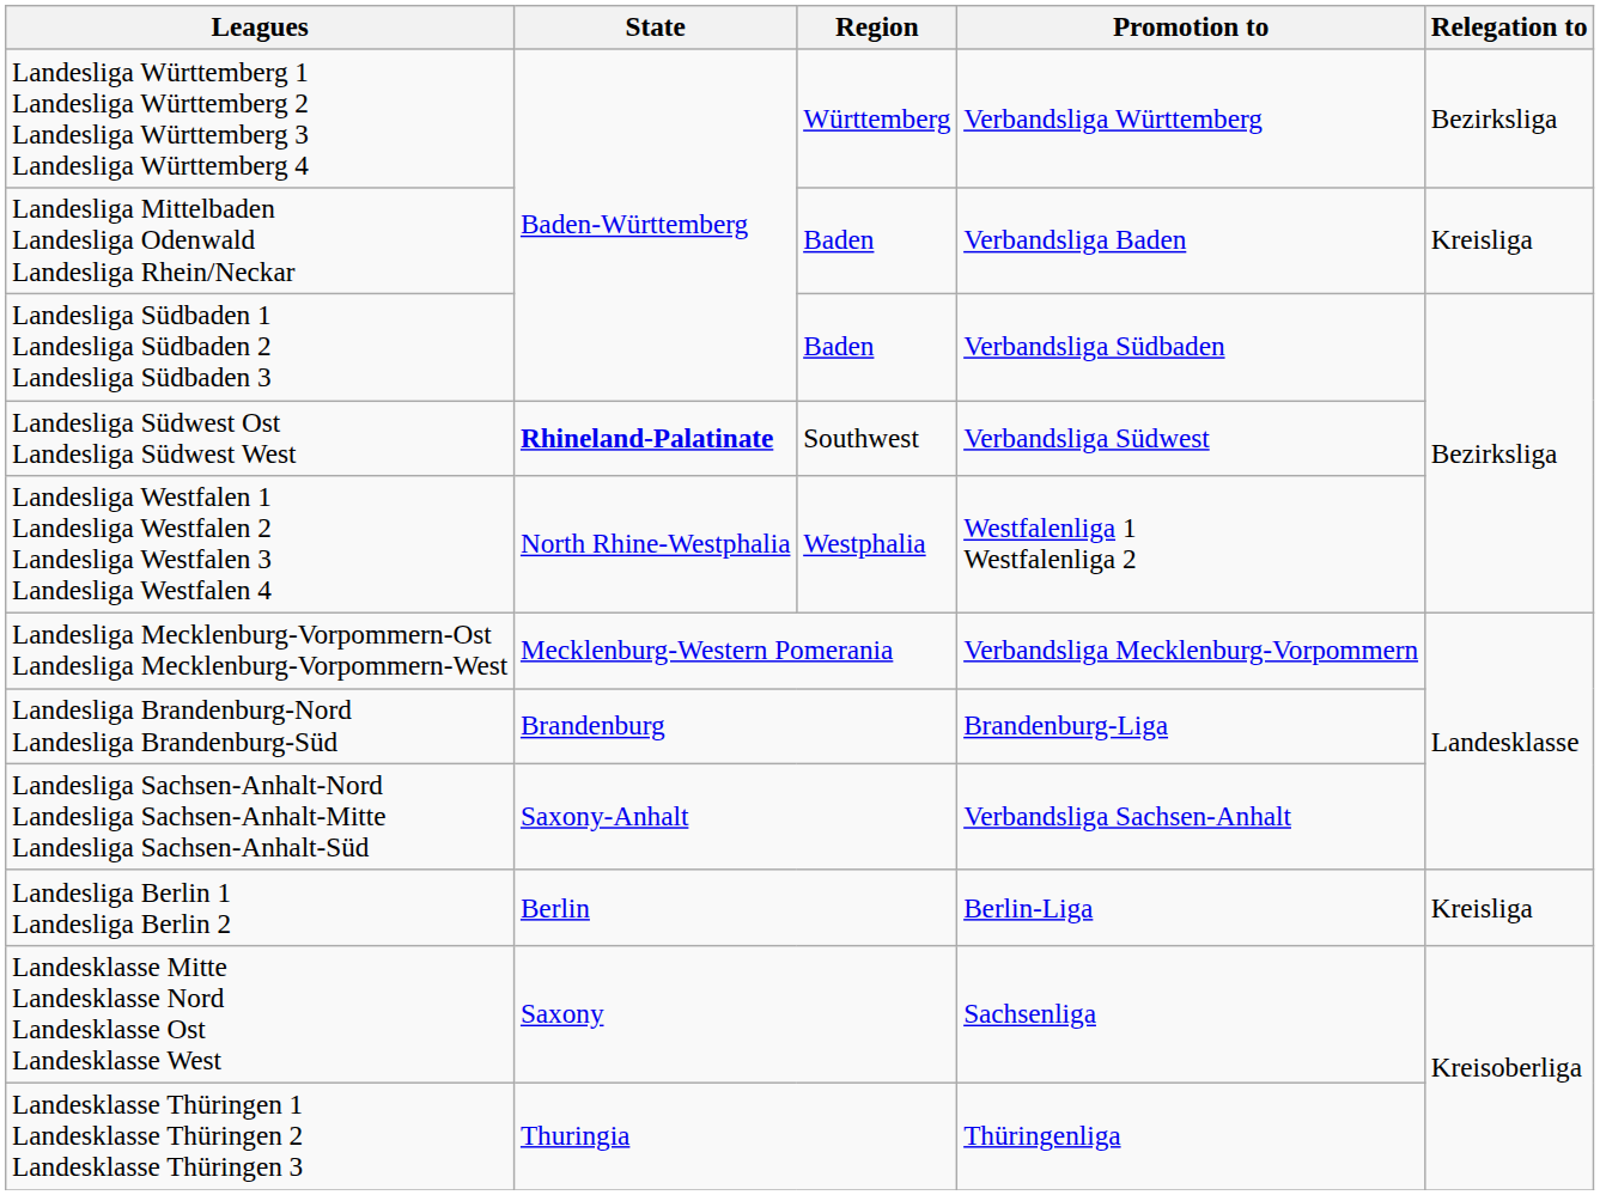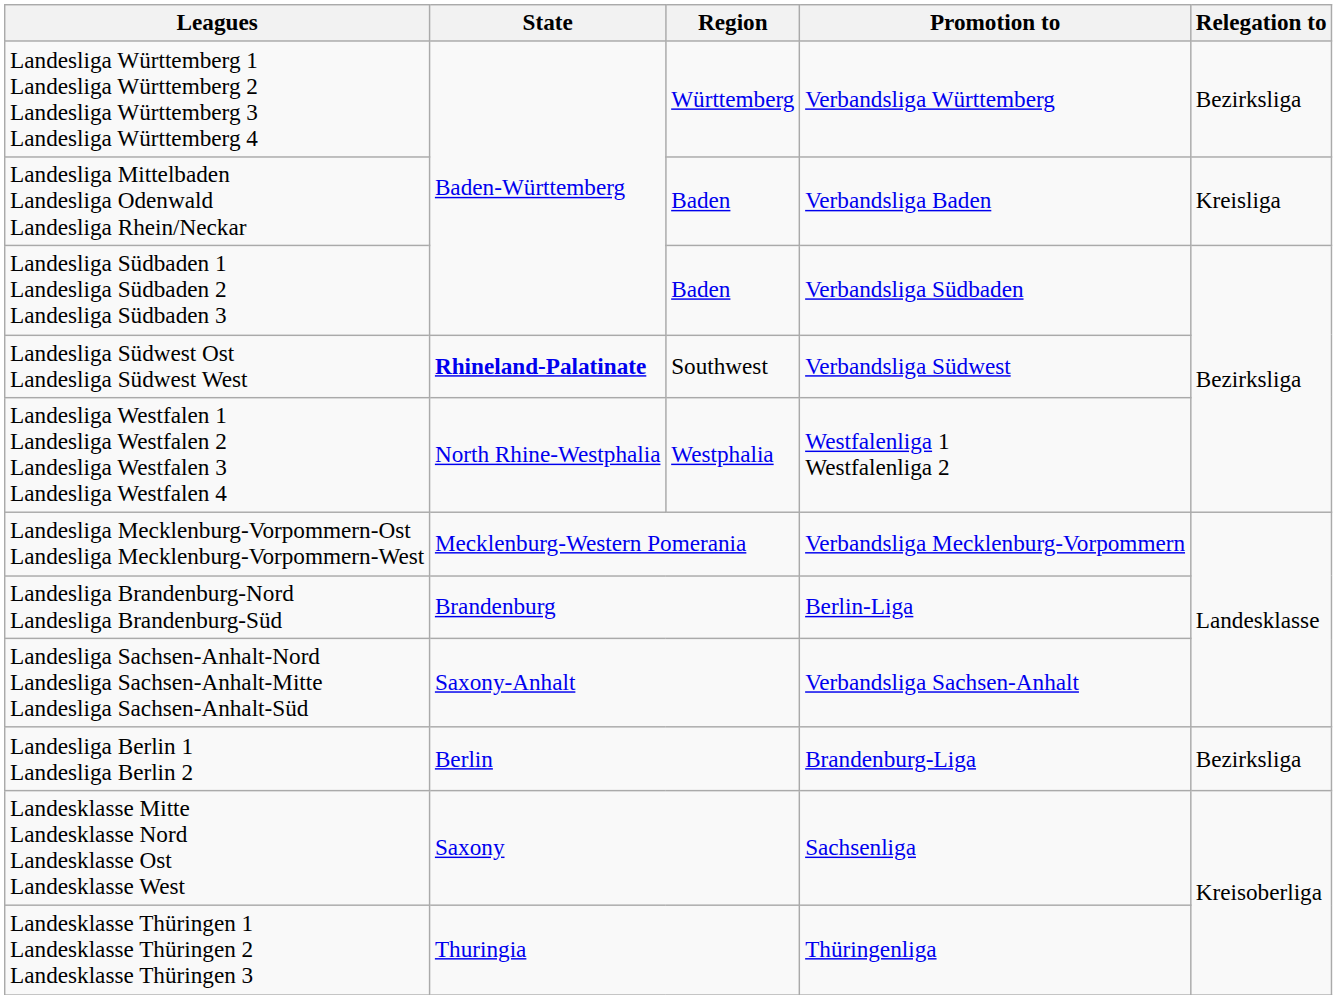 <table class="wikitable">
 <tr>
 <th>Leagues</th>
 <th>State</th>
 <th>Region</th>
 <th>Promotion to</th>
 <th>Relegation to</th>
 </tr>
 <tr>
 <td>Landesliga Württemberg 1<br>Landesliga Württemberg 2<br>Landesliga Württemberg 3<br>Landesliga Württemberg 4</td>
 <td rowspan=3><a href='#'>Baden-Württemberg</a></td>
 <td><a href='#'>Württemberg</a></td>
 <td><a href='#'>Verbandsliga Württemberg</a></td>
 <td>Bezirksliga</td>
 </tr>
 <tr>
 <td>Landesliga Mittelbaden<br>Landesliga Odenwald<br>Landesliga Rhein/Neckar</td>
 <td><a href='#'>Baden</a> </td>
 <td><a href='#'>Verbandsliga Baden</a></td>
 <td>Kreisliga</td>
 </tr>
 <tr>
 <td>Landesliga Südbaden 1<br>Landesliga Südbaden 2<br>Landesliga Südbaden 3</td>
 <td><a href='#'>Baden</a> </td>
 <td><a href='#'>Verbandsliga Südbaden</a></td>
 <td rowspan=3>Bezirksliga</td>
 </tr>
 <tr>
 <td>Landesliga Südwest Ost<br>Landesliga Südwest West</td>
 <td><strong><a href='#'>Rhineland-Palatinate</a></strong></td>
 <td>Southwest</td>
 <td><a href='#'>Verbandsliga Südwest</a></td>
 </tr>
 <tr>
 <td>Landesliga Westfalen 1<br>Landesliga Westfalen 2<br>Landesliga Westfalen 3<br>Landesliga Westfalen 4</td>
 <td><a href='#'>North Rhine-Westphalia</a></td>
 <td><a href='#'>Westphalia</a></td>
 <td><a href='#'>Westfalenliga</a> 1<br>Westfalenliga 2</td>
 </tr>
 <tr>
 <td>Landesliga Mecklenburg-Vorpommern-Ost<br>Landesliga Mecklenburg-Vorpommern-West</td>
 <td colspan=2><a href='#'>Mecklenburg-Western Pomerania</a></td>
 <td><a href='#'>Verbandsliga Mecklenburg-Vorpommern</a></td>
 <td rowspan=3>Landesklasse</td>
 </tr>
 <tr>
 <td>Landesliga Brandenburg-Nord<br>Landesliga Brandenburg-Süd</td>
 <td colspan=2><a href='#'>Brandenburg</a></td>
-<td><a href='#'>Brandenburg-Liga</a></td>
+<td><a href='#'>Berlin-Liga</a></td>
 </tr>
 <tr>
 <td>Landesliga Sachsen-Anhalt-Nord<br>Landesliga Sachsen-Anhalt-Mitte<br>Landesliga Sachsen-Anhalt-Süd</td>
 <td colspan=2><a href='#'>Saxony-Anhalt</a></td>
 <td><a href='#'>Verbandsliga Sachsen-Anhalt</a></td>
 </tr>
 <tr>
 <td>Landesliga Berlin 1<br>Landesliga Berlin 2</td>
 <td colspan=2><a href='#'>Berlin</a></td>
-<td><a href='#'>Berlin-Liga</a></td>
-<td>Kreisliga</td>
+<td><a href='#'>Brandenburg-Liga</a></td>
+<td>Bezirksliga</td>
 </tr>
 <tr>
 <td>Landesklasse Mitte<br>Landesklasse Nord<br>Landesklasse Ost <br> Landesklasse West</td>
 <td colspan=2><a href='#'>Saxony</a></td>
 <td><a href='#'>Sachsenliga</a></td>
 <td rowspan=2>Kreisoberliga</td>
 </tr>
 <tr>
 <td>Landesklasse Thüringen 1<br>Landesklasse Thüringen 2<br>Landesklasse Thüringen 3</td>
 <td colspan=2><a href='#'>Thuringia</a></td>
 <td><a href='#'>Thüringenliga</a></td>
 </tr>
 </table>
